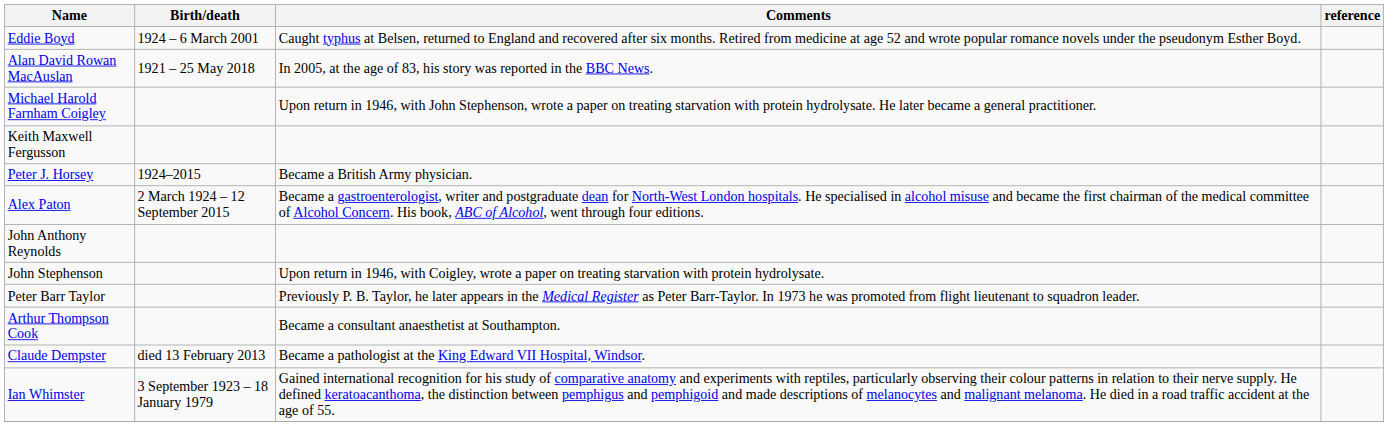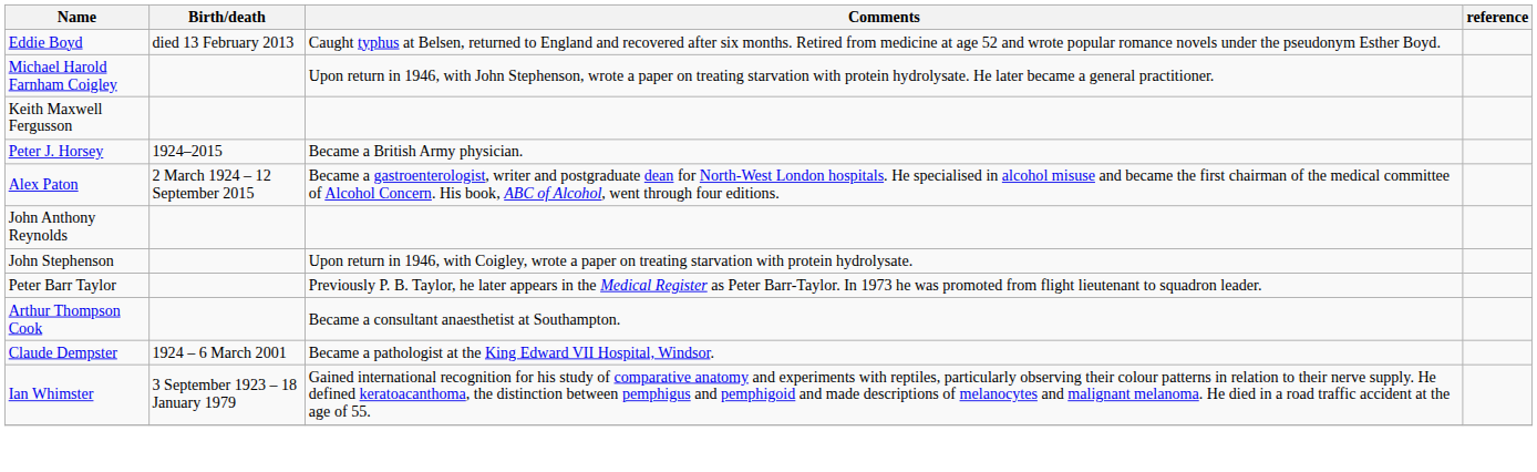 <table class="wikitable">
 <tr>
 <th>Name</th>
 <th>Birth/death</th>
 <th>Comments</th>
 <th>reference</th>
 </tr>
 <tr>
 <td><a href='#'>Eddie Boyd</a></td>
-<td>1924 – 6 March 2001</td>
+<td>died 13 February 2013</td>
 <td>Caught <a href='#'>typhus</a> at Belsen, returned to England and recovered after six months. Retired from medicine at age 52 and wrote popular romance novels under the pseudonym Esther Boyd.</td>
-<td></td>
-</tr>
-<tr>
-<td><a href='#'>Alan David Rowan MacAuslan</a></td>
-<td>1921 – 25 May 2018</td>
-<td>In 2005, at the age of 83, his story was reported in the <a href='#'>BBC News</a>.</td>
 <td></td>
 </tr>
 <tr>
 <td><a href='#'>Michael Harold Farnham Coigley</a></td>
 <td></td>
 <td>Upon return in 1946, with John Stephenson, wrote a paper on treating starvation with protein hydrolysate. He later became a general practitioner.</td>
 <td></td>
 </tr>
 <tr>
 <td>Keith Maxwell Fergusson</td>
 <td></td>
 <td></td>
 <td></td>
 </tr>
 <tr>
 <td><a href='#'>Peter J. Horsey</a></td>
 <td>1924–2015</td>
 <td>Became a British Army physician.</td>
 <td></td>
 </tr>
 <tr>
 <td><a href='#'>Alex Paton</a></td>
 <td>2 March 1924 – 12 September 2015</td>
 <td>Became a <a href='#'>gastroenterologist</a>, writer and postgraduate <a href='#'>dean</a> for <a href='#'>North-West London hospitals</a>. He specialised in <a href='#'>alcohol misuse</a> and became the first chairman of the medical committee of <a href='#'>Alcohol Concern</a>. His book, <em><a href='#'>ABC of Alcohol</a></em>, went through four editions.</td>
 <td></td>
 </tr>
 <tr>
 <td>John Anthony Reynolds</td>
 <td></td>
 <td></td>
 <td></td>
 </tr>
 <tr>
 <td>John Stephenson</td>
 <td></td>
 <td>Upon return in 1946, with Coigley, wrote a paper on treating starvation with protein hydrolysate.</td>
 <td></td>
 </tr>
 <tr>
 <td>Peter Barr Taylor</td>
 <td></td>
 <td>Previously P. B. Taylor, he later appears in the <em><a href='#'>Medical Register</a></em> as Peter Barr-Taylor. In 1973 he was promoted from flight lieutenant to squadron leader.</td>
 <td></td>
 </tr>
 <tr>
 <td><a href='#'>Arthur Thompson Cook</a></td>
 <td></td>
 <td>Became a consultant anaesthetist at Southampton.</td>
 <td></td>
 </tr>
 <tr>
 <td><a href='#'>Claude Dempster</a></td>
-<td>died 13 February 2013</td>
+<td>1924 – 6 March 2001</td>
 <td>Became a pathologist at the <a href='#'>King Edward VII Hospital, Windsor</a>.</td>
 <td></td>
 </tr>
 <tr>
 <td><a href='#'>Ian Whimster</a></td>
 <td>3 September 1923 – 18 January 1979</td>
 <td>Gained international recognition for his study of <a href='#'>comparative anatomy</a> and experiments with reptiles, particularly observing their colour patterns in relation to their nerve supply. He defined <a href='#'>keratoacanthoma</a>, the distinction between <a href='#'>pemphigus</a> and <a href='#'>pemphigoid</a> and made descriptions of <a href='#'>melanocytes</a> and <a href='#'>malignant melanoma</a>. He died in a road traffic accident at the age of 55.</td>
 <td></td>
 </tr>
 <tr>
 </tr>
 </table>
